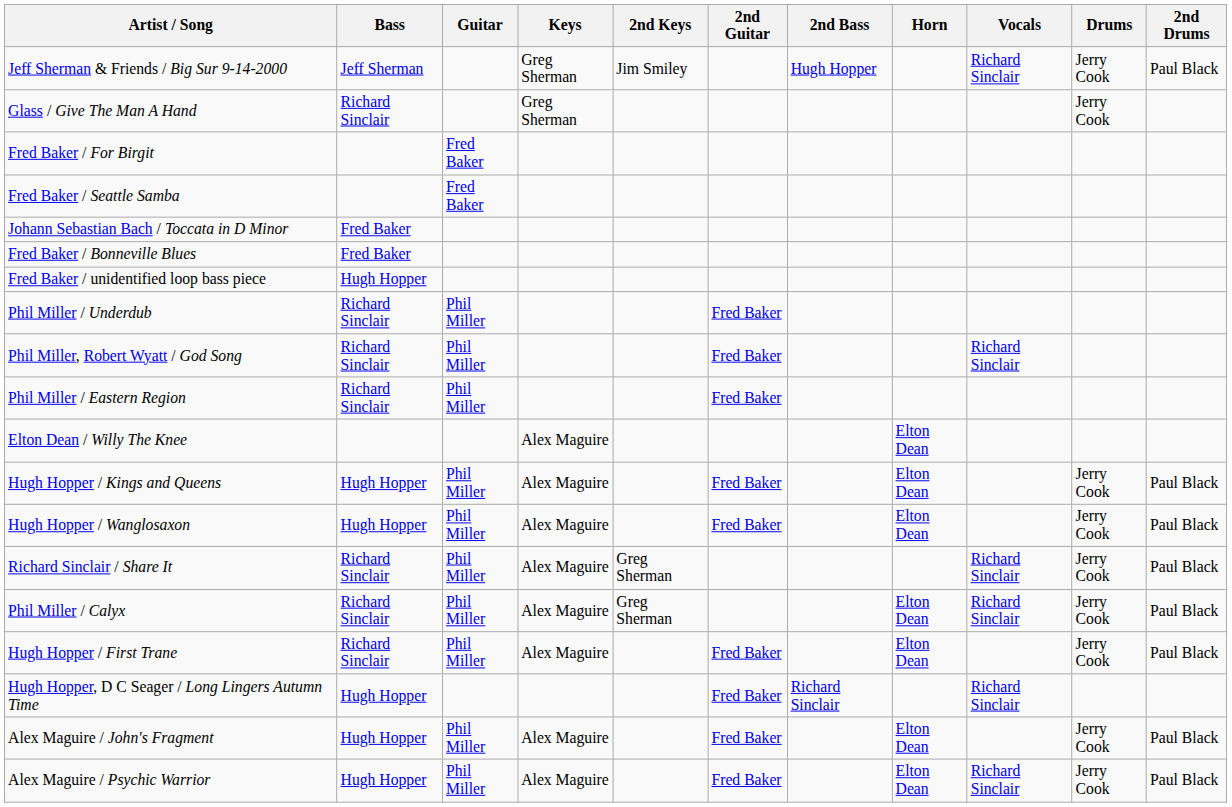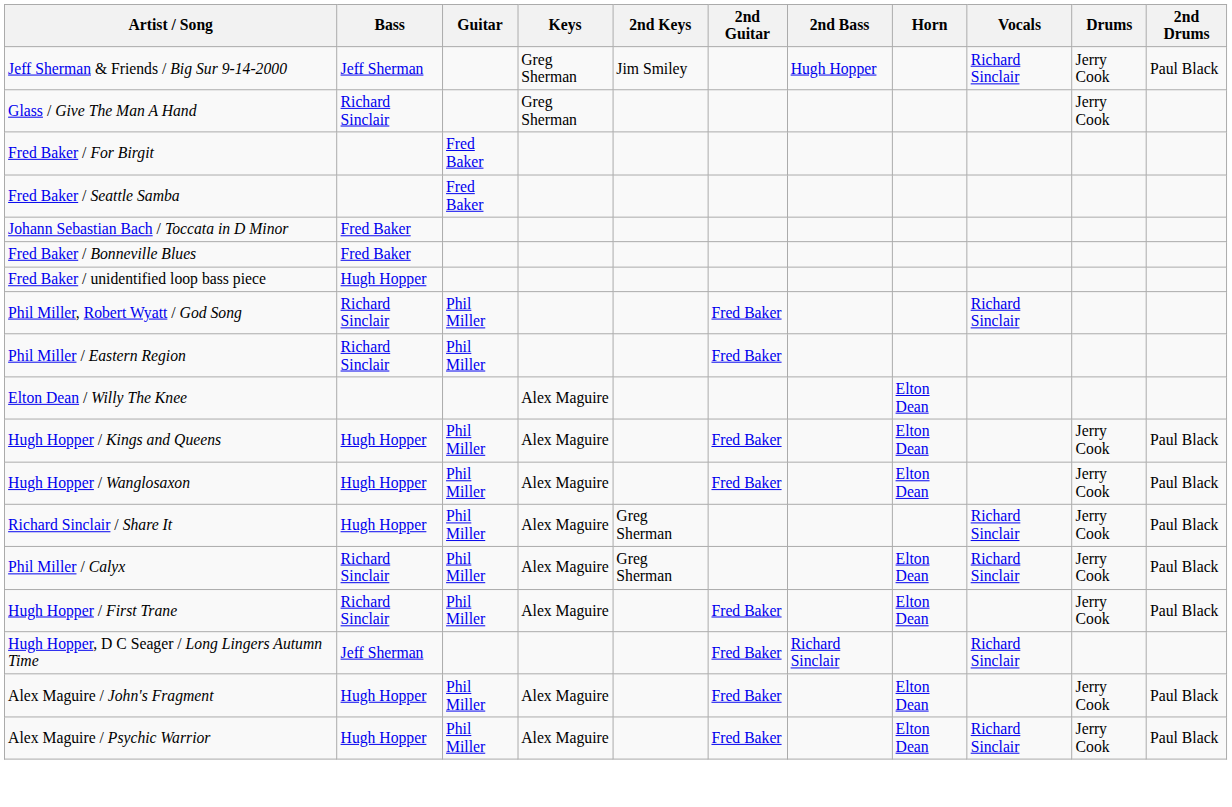 <table class="wikitable">
 <tr>
 <th>Artist / Song</th>
 <th>Bass</th>
 <th>Guitar</th>
 <th>Keys</th>
 <th>2nd Keys</th>
 <th>2nd Guitar</th>
 <th>2nd Bass</th>
 <th>Horn</th>
 <th>Vocals</th>
 <th>Drums</th>
 <th>2nd Drums</th>
 </tr>
 <tr>
 <td><a href='#'>Jeff Sherman</a> & Friends / <em>Big Sur 9-14-2000</em></td>
 <td><a href='#'>Jeff Sherman</a></td>
 <td></td>
 <td>Greg Sherman</td>
 <td>Jim Smiley</td>
 <td></td>
 <td><a href='#'>Hugh Hopper</a></td>
 <td></td>
 <td><a href='#'>Richard Sinclair</a></td>
 <td>Jerry Cook</td>
 <td>Paul Black</td>
 </tr>
 <tr>
 <td><a href='#'>Glass</a> / <em>Give The Man A Hand</em></td>
 <td><a href='#'>Richard Sinclair</a></td>
 <td></td>
 <td>Greg Sherman</td>
 <td></td>
 <td></td>
 <td></td>
 <td></td>
 <td></td>
 <td>Jerry Cook</td>
 <td></td>
 </tr>
 <tr>
 <td><a href='#'>Fred Baker</a> / <em>For Birgit</em></td>
 <td></td>
 <td><a href='#'>Fred Baker</a></td>
 <td></td>
 <td></td>
 <td></td>
 <td></td>
 <td></td>
 <td></td>
 <td></td>
 <td></td>
 </tr>
 <tr>
 <td><a href='#'>Fred Baker</a> / <em>Seattle Samba</em></td>
 <td></td>
 <td><a href='#'>Fred Baker</a></td>
 <td></td>
 <td></td>
 <td></td>
 <td></td>
 <td></td>
 <td></td>
 <td></td>
 <td></td>
 </tr>
 <tr>
 <td><a href='#'>Johann Sebastian Bach</a> / <em>Toccata in D Minor</em></td>
 <td><a href='#'>Fred Baker</a></td>
 <td></td>
 <td></td>
 <td></td>
 <td></td>
 <td></td>
 <td></td>
 <td></td>
 <td></td>
 <td></td>
 </tr>
 <tr>
 <td><a href='#'>Fred Baker</a> / <em>Bonneville Blues</em></td>
 <td><a href='#'>Fred Baker</a></td>
 <td></td>
 <td></td>
 <td></td>
 <td></td>
 <td></td>
 <td></td>
 <td></td>
 <td></td>
 <td></td>
 </tr>
 <tr>
 <td><a href='#'>Fred Baker</a> / unidentified loop bass piece</td>
 <td><a href='#'>Hugh Hopper</a></td>
 <td></td>
 <td></td>
 <td></td>
 <td></td>
 <td></td>
 <td></td>
 <td></td>
 <td></td>
 <td></td>
 </tr>
 <tr>
-<td><a href='#'>Phil Miller</a> / <em>Underdub</em></td>
-<td><a href='#'>Richard Sinclair</a></td>
-<td><a href='#'>Phil Miller</a></td>
-<td></td>
-<td></td>
-<td><a href='#'>Fred Baker</a></td>
-<td></td>
-<td></td>
-<td></td>
-<td></td>
-<td></td>
-</tr>
-<tr>
 <td><a href='#'>Phil Miller</a>, <a href='#'>Robert Wyatt</a> / <em>God Song</em></td>
 <td><a href='#'>Richard Sinclair</a></td>
 <td><a href='#'>Phil Miller</a></td>
 <td></td>
 <td></td>
 <td><a href='#'>Fred Baker</a></td>
 <td></td>
 <td></td>
 <td><a href='#'>Richard Sinclair</a></td>
 <td></td>
 <td></td>
 </tr>
 <tr>
 <td><a href='#'>Phil Miller</a> / <em>Eastern Region</em></td>
 <td><a href='#'>Richard Sinclair</a></td>
 <td><a href='#'>Phil Miller</a></td>
 <td></td>
 <td></td>
 <td><a href='#'>Fred Baker</a></td>
 <td></td>
 <td></td>
 <td></td>
 <td></td>
 <td></td>
 </tr>
 <tr>
 <td><a href='#'>Elton Dean</a> / <em>Willy The Knee</em></td>
 <td></td>
 <td></td>
 <td>Alex Maguire</td>
 <td></td>
 <td></td>
 <td></td>
 <td><a href='#'>Elton Dean</a></td>
 <td></td>
 <td></td>
 <td></td>
 </tr>
 <tr>
 <td><a href='#'>Hugh Hopper</a> / <em>Kings and Queens</em></td>
 <td><a href='#'>Hugh Hopper</a></td>
 <td><a href='#'>Phil Miller</a></td>
 <td>Alex Maguire</td>
 <td></td>
 <td><a href='#'>Fred Baker</a></td>
 <td></td>
 <td><a href='#'>Elton Dean</a></td>
 <td></td>
 <td>Jerry Cook</td>
 <td>Paul Black</td>
 </tr>
 <tr>
 <td><a href='#'>Hugh Hopper</a> / <em>Wanglosaxon</em></td>
 <td><a href='#'>Hugh Hopper</a></td>
 <td><a href='#'>Phil Miller</a></td>
 <td>Alex Maguire</td>
 <td></td>
 <td><a href='#'>Fred Baker</a></td>
 <td></td>
 <td><a href='#'>Elton Dean</a></td>
 <td></td>
 <td>Jerry Cook</td>
 <td>Paul Black</td>
 </tr>
 <tr>
 <td><a href='#'>Richard Sinclair</a> / <em>Share It</em></td>
-<td><a href='#'>Richard Sinclair</a></td>
+<td><a href='#'>Hugh Hopper</a></td>
 <td><a href='#'>Phil Miller</a></td>
 <td>Alex Maguire</td>
 <td>Greg Sherman</td>
 <td></td>
 <td></td>
 <td></td>
 <td><a href='#'>Richard Sinclair</a></td>
 <td>Jerry Cook</td>
 <td>Paul Black</td>
 </tr>
 <tr>
 <td><a href='#'>Phil Miller</a> / <em>Calyx</em></td>
 <td><a href='#'>Richard Sinclair</a></td>
 <td><a href='#'>Phil Miller</a></td>
 <td>Alex Maguire</td>
 <td>Greg Sherman</td>
 <td></td>
 <td></td>
 <td><a href='#'>Elton Dean</a></td>
 <td><a href='#'>Richard Sinclair</a></td>
 <td>Jerry Cook</td>
 <td>Paul Black</td>
 </tr>
 <tr>
 <td><a href='#'>Hugh Hopper</a> / <em>First Trane</em></td>
 <td><a href='#'>Richard Sinclair</a></td>
 <td><a href='#'>Phil Miller</a></td>
 <td>Alex Maguire</td>
 <td></td>
 <td><a href='#'>Fred Baker</a></td>
 <td></td>
 <td><a href='#'>Elton Dean</a></td>
 <td></td>
 <td>Jerry Cook</td>
 <td>Paul Black</td>
 </tr>
 <tr>
 <td><a href='#'>Hugh Hopper</a>, D C Seager / <em>Long Lingers Autumn Time</em></td>
-<td><a href='#'>Hugh Hopper</a></td>
+<td><a href='#'>Jeff Sherman</a></td>
 <td></td>
 <td></td>
 <td></td>
 <td><a href='#'>Fred Baker</a></td>
 <td><a href='#'>Richard Sinclair</a></td>
 <td></td>
 <td><a href='#'>Richard Sinclair</a></td>
 <td></td>
 <td></td>
 </tr>
 <tr>
 <td>Alex Maguire / <em>John's Fragment</em></td>
 <td><a href='#'>Hugh Hopper</a></td>
 <td><a href='#'>Phil Miller</a></td>
 <td>Alex Maguire</td>
 <td></td>
 <td><a href='#'>Fred Baker</a></td>
 <td></td>
 <td><a href='#'>Elton Dean</a></td>
 <td></td>
 <td>Jerry Cook</td>
 <td>Paul Black</td>
 </tr>
 <tr>
 <td>Alex Maguire / <em>Psychic Warrior</em></td>
 <td><a href='#'>Hugh Hopper</a></td>
 <td><a href='#'>Phil Miller</a></td>
 <td>Alex Maguire</td>
 <td></td>
 <td><a href='#'>Fred Baker</a></td>
 <td></td>
 <td><a href='#'>Elton Dean</a></td>
 <td><a href='#'>Richard Sinclair</a></td>
 <td>Jerry Cook</td>
 <td>Paul Black</td>
 </tr>
 </table>
